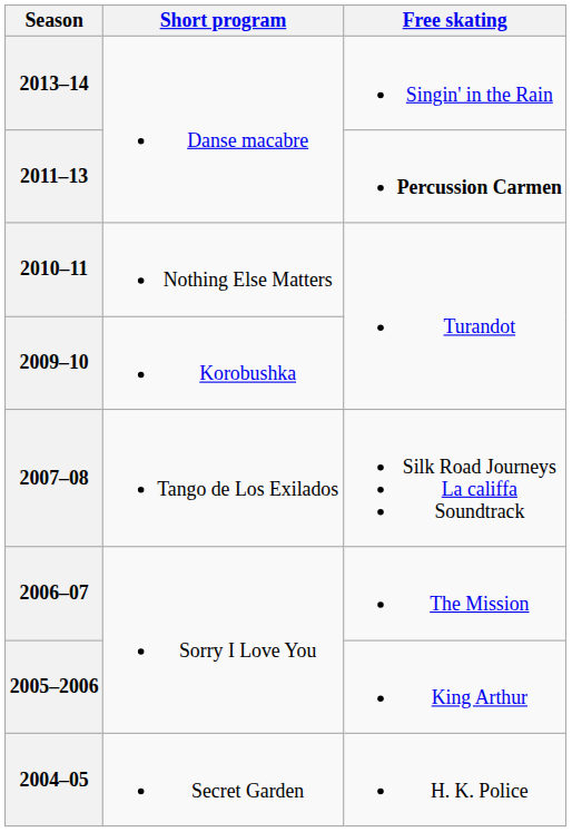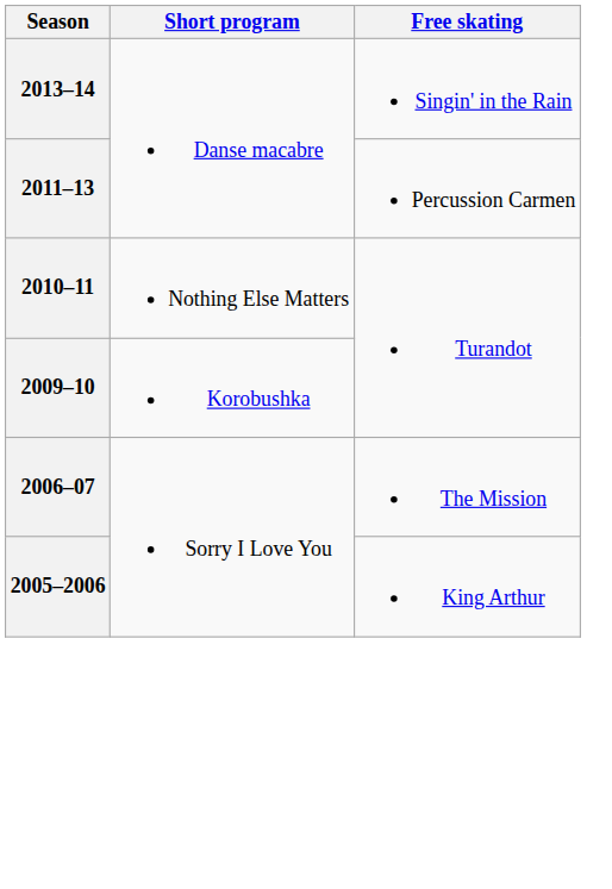 <table class=wikitable style=text-align:center>
 <tr>
 <th>Season</th>
 <th><a href='#'>Short program</a></th>
 <th><a href='#'>Free skating</a></th>
 </tr>
 <tr>
 <th>2013–14 <br> </th>
 <td rowspan=2><br><ul><li><a href='#'>Danse macabre</a> <br></li></ul></td>
 <td><br><ul><li><a href='#'>Singin' in the Rain</a> <br></li></ul></td>
 </tr>
 <tr>
 <th>2011–13 <br> </th>
-<td><strong><br><ul><li>Percussion Carmen <br></li></ul></strong></td>
+<td><br><ul><li>Percussion Carmen <br></li></ul></td>
 </tr>
 <tr>
 <th>2010–11 <br> </th>
 <td><br><ul><li>Nothing Else Matters <br></li></ul></td>
 <td rowspan=2><br><ul><li><a href='#'>Turandot</a> <br></li></ul></td>
 </tr>
 <tr>
 <th>2009–10 <br> </th>
 <td><br><ul><li><a href='#'>Korobushka</a> <br></li></ul></td>
 </tr>
 <tr>
-<th>2007–08 <br> </th>
-<td><br><ul><li>Tango de Los Exilados <br></li></ul></td>
-<td><br><ul><li>Silk Road Journeys <br></li><li><a href='#'>La califfa</a> <br></li><li>Soundtrack <br></li></ul></td>
-</tr>
-<tr>
 <th>2006–07 <br> </th>
 <td rowspan=2><br><ul><li>Sorry I Love You <br></li></ul></td>
 <td><br><ul><li><a href='#'>The Mission</a> <br></li></ul></td>
 </tr>
 <tr>
 <th>2005–2006 <br> </th>
 <td><br><ul><li><a href='#'>King Arthur</a> <br></li></ul></td>
 </tr>
-<tr>
-<th>2004–05 <br> </th>
-<td><br><ul><li>Secret Garden <br></li></ul></td>
-<td><br><ul><li>H. K. Police <br></li></ul></td>
-</tr>
 </table>
